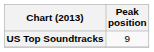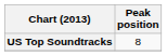 <table class="wikitable sortable plainrowheaders" style="text-align:center;">
 <tr>
 <th scope="col">Chart (2013)</th>
 <th scope="col">Peak<br>position</th>
 </tr>
 <tr>
 <th scope="row">US Top Soundtracks</th>
-<td>9</td>
+<td>8</td>
 </tr>
 <tr>
 </tr>
 </table>
